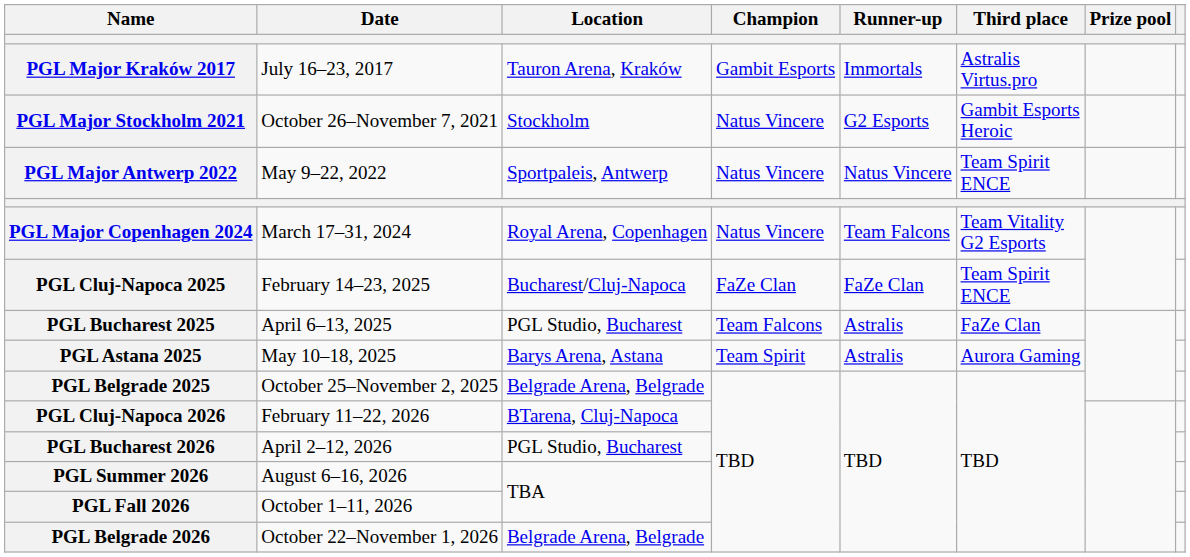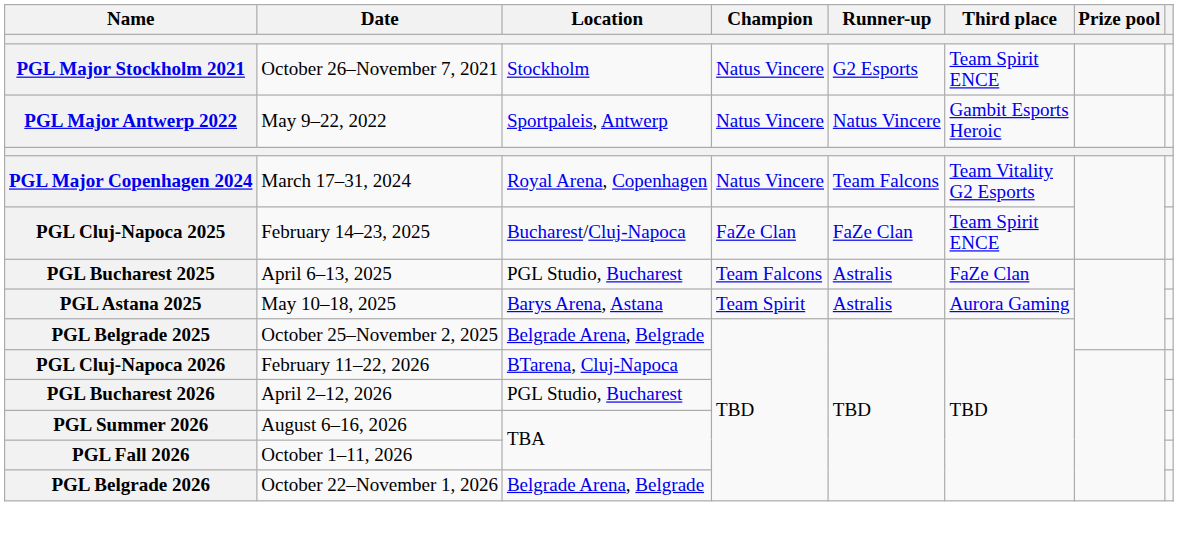 <table class="wikitable plainrowheaders">
 <tr>
 <th>Name</th>
 <th>Date</th>
 <th>Location</th>
 <th>Champion</th>
 <th>Runner-up</th>
 <th>Third place</th>
 <th>Prize pool</th>
 <th></th>
 </tr>
 <tr>
 <th colspan="8" scope="row"></th>
 </tr>
 <tr>
-<th scope="row"><a href='#'><strong>PGL Major Kraków 2017</strong></a></th>
-<td>July 16–23, 2017</td>
-<td><a href='#'>Tauron Arena</a>, <a href='#'>Kraków</a></td>
-<td><a href='#'>Gambit Esports</a></td>
-<td><a href='#'>Immortals</a></td>
-<td><a href='#'>Astralis</a><br><a href='#'>Virtus.pro</a></td>
-<td></td>
-<td></td>
-</tr>
-<tr>
 <th scope="row"><strong><a href='#'>PGL Major Stockholm 2021</a></strong></th>
 <td>October 26–November 7, 2021</td>
 <td><a href='#'>Stockholm</a></td>
 <td><a href='#'>Natus Vincere</a></td>
 <td><a href='#'>G2 Esports</a></td>
-<td><a href='#'>Gambit Esports</a><br><a href='#'>Heroic</a></td>
+<td><a href='#'>Team Spirit</a><br><a href='#'>ENCE</a></td>
 <td></td>
 <td></td>
 </tr>
 <tr>
 <th scope="row"><strong><a href='#'>PGL Major Antwerp 2022</a></strong></th>
 <td>May 9–22, 2022</td>
 <td><a href='#'>Sportpaleis</a>, <a href='#'>Antwerp</a></td>
 <td><a href='#'>Natus Vincere</a></td>
 <td><a href='#'>Natus Vincere</a></td>
-<td><a href='#'>Team Spirit</a><br><a href='#'>ENCE</a></td>
+<td><a href='#'>Gambit Esports</a><br><a href='#'>Heroic</a></td>
 <td></td>
 <td></td>
 </tr>
 <tr>
 <th colspan="8" scope="row"></th>
 </tr>
 <tr>
 <th scope="row"><strong><a href='#'>PGL Major Copenhagen 2024</a></strong></th>
 <td>March 17–31, 2024</td>
 <td><a href='#'>Royal Arena</a>, <a href='#'>Copenhagen</a></td>
 <td><a href='#'>Natus Vincere</a></td>
 <td><a href='#'>Team Falcons</a></td>
 <td><a href='#'>Team Vitality</a><br><a href='#'>G2 Esports</a></td>
 <td rowspan="2"></td>
 <td></td>
 </tr>
 <tr>
 <th scope="row"><strong>PGL Cluj-Napoca 2025</strong></th>
 <td>February 14–23, 2025</td>
 <td><a href='#'>Bucharest</a>/<a href='#'>Cluj-Napoca</a></td>
 <td><a href='#'>FaZe Clan</a></td>
 <td><a href='#'>FaZe Clan</a></td>
 <td><a href='#'>Team Spirit</a><br><a href='#'>ENCE</a></td>
 <td></td>
 </tr>
 <tr>
 <th scope="row"><strong>PGL Bucharest 2025</strong></th>
 <td>April 6–13, 2025</td>
 <td>PGL Studio, <a href='#'>Bucharest</a></td>
 <td><a href='#'>Team Falcons</a></td>
 <td><a href='#'>Astralis</a></td>
 <td><a href='#'>FaZe Clan</a></td>
 <td rowspan="3"></td>
 <td></td>
 </tr>
 <tr>
 <th scope="row"><strong>PGL Astana 2025</strong></th>
 <td>May 10–18, 2025</td>
 <td><a href='#'>Barys Arena</a>, <a href='#'>Astana</a></td>
 <td><a href='#'>Team Spirit</a></td>
 <td><a href='#'>Astralis</a></td>
 <td><a href='#'>Aurora Gaming</a></td>
 <td></td>
 </tr>
 <tr>
 <th scope="row"><strong>PGL Belgrade 2025</strong></th>
 <td>October 25–November 2, 2025</td>
 <td><a href='#'>Belgrade Arena</a>, <a href='#'>Belgrade</a></td>
 <td rowspan="6">TBD</td>
 <td rowspan="6">TBD</td>
 <td rowspan="6">TBD</td>
 <td></td>
 </tr>
 <tr>
 <th scope="row"><strong>PGL Cluj-Napoca 2026</strong></th>
 <td>February 11–22, 2026</td>
 <td><a href='#'>BTarena</a>, <a href='#'>Cluj-Napoca</a></td>
 <td rowspan="5"></td>
 <td></td>
 </tr>
 <tr>
 <th scope="row"><strong>PGL Bucharest 2026</strong></th>
 <td>April 2–12, 2026</td>
 <td>PGL Studio, <a href='#'>Bucharest</a></td>
 <td></td>
 </tr>
 <tr>
 <th scope="row"><strong>PGL Summer 2026</strong></th>
 <td>August 6–16, 2026</td>
 <td rowspan="2">TBA</td>
 <td></td>
 </tr>
 <tr>
 <th scope="row"><strong>PGL Fall 2026</strong></th>
 <td>October 1–11, 2026</td>
 <td></td>
 </tr>
 <tr>
 <th scope="row"><strong>PGL Belgrade 2026</strong></th>
 <td>October 22–November 1, 2026</td>
 <td><a href='#'>Belgrade Arena</a>, <a href='#'>Belgrade</a></td>
 <td></td>
 </tr>
 </table>
